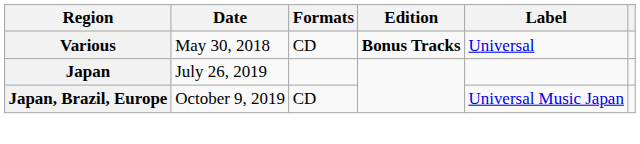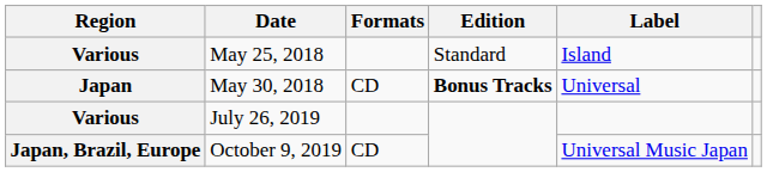 <table class="wikitable plainrowheaders">
 <tr>
 <th scope="col">Region</th>
 <th scope="col">Date</th>
 <th scope="col">Formats</th>
 <th scope="col">Edition</th>
 <th scope="col">Label</th>
 <th scope="col"></th>
 </tr>
 <tr>
 <th scope="row">Various</th>
+<td>May 25, 2018</td>
+<td></td>
+<td>Standard</td>
+<td><a href='#'>Island</a></td>
+<td style="text-align:center;"></td>
+</tr>
+<tr>
+<th scope="row">Japan</th>
 <td>May 30, 2018</td>
 <td>CD</td>
 <td><strong>Bonus Tracks</strong></td>
 <td><a href='#'>Universal</a></td>
 <td align="center"></td>
 </tr>
 <tr>
-<th scope="row">Japan</th>
+<th scope="row">Various</th>
 <td>July 26, 2019</td>
 <td></td>
 <td rowspan="2"></td>
 <td></td>
 <td></td>
 </tr>
 <tr>
 <th scope="row">Japan, Brazil, Europe</th>
 <td>October 9, 2019</td>
 <td>CD</td>
 <td><a href='#'>Universal Music Japan</a></td>
 <td align="center"></td>
 </tr>
 </table>
